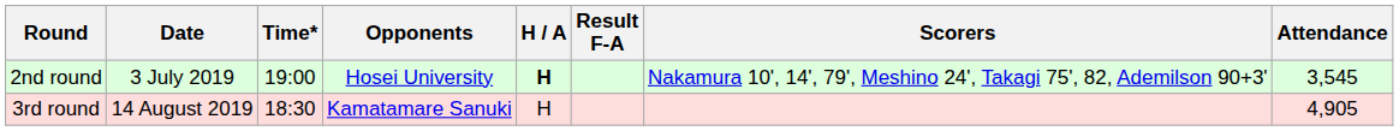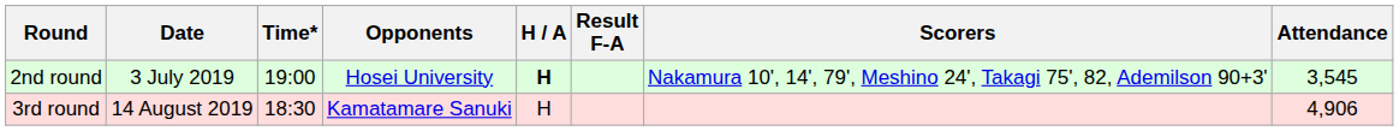 <table class="wikitable" style="text-align:center">
 <tr>
 <th>Round</th>
 <th>Date</th>
 <th>Time*</th>
 <th>Opponents</th>
 <th>H / A</th>
 <th>Result<br>F-A</th>
 <th>Scorers</th>
 <th>Attendance</th>
 </tr>
 <tr bgcolor="#ddffdd">
 <td>2nd round</td>
 <td>3 July 2019</td>
 <td>19:00</td>
 <td><a href='#'>Hosei University</a></td>
 <td><strong>H</strong></td>
 <td> </td>
 <td><a href='#'>Nakamura</a> 10', 14', 79', <a href='#'>Meshino</a> 24', <a href='#'>Takagi</a> 75', 82, <a href='#'>Ademilson</a> 90+3'</td>
 <td>3,545</td>
 </tr>
 <tr bgcolor="#ffdddd">
 <td>3rd round</td>
 <td>14 August 2019</td>
 <td>18:30</td>
 <td><a href='#'>Kamatamare Sanuki</a></td>
 <td>H</td>
 <td> </td>
 <td></td>
-<td>4,905</td>
+<td>4,906</td>
 </tr>
 </table>
